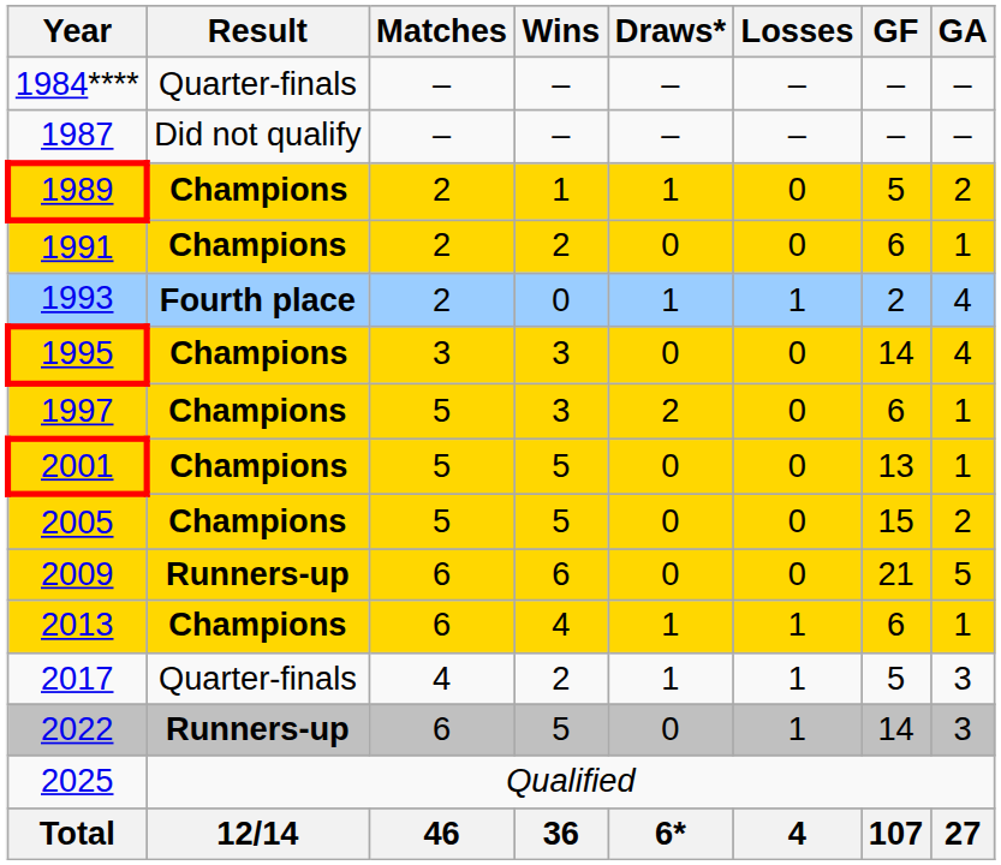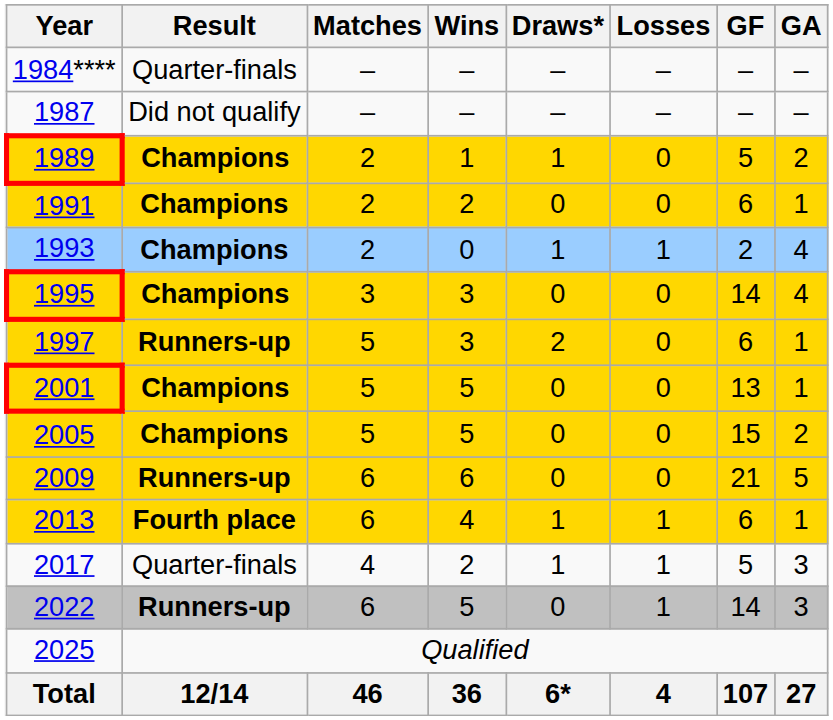 <table class="wikitable" style="text-align: center;">
 <tr>
 <th>Year</th>
 <th>Result</th>
 <th>Matches</th>
 <th>Wins</th>
 <th>Draws*</th>
 <th>Losses</th>
 <th>GF</th>
 <th>GA</th>
 </tr>
 <tr>
 <td><a href='#'>1984</a>****</td>
 <td>Quarter-finals</td>
 <td>–</td>
 <td>–</td>
 <td>–</td>
 <td>–</td>
 <td>–</td>
 <td>–</td>
 </tr>
 <tr>
 <td> <a href='#'>1987</a></td>
 <td>Did not qualify</td>
 <td>–</td>
 <td>–</td>
 <td>–</td>
 <td>–</td>
 <td>–</td>
 <td>–</td>
 </tr>
 <tr style="background:gold;">
 <td style="border: 3px solid red"> <a href='#'>1989</a></td>
 <td><strong>Champions</strong></td>
 <td>2</td>
 <td>1</td>
 <td>1</td>
 <td>0</td>
 <td>5</td>
 <td>2</td>
 </tr>
 <tr style="background:gold;">
 <td> <a href='#'>1991</a></td>
 <td><strong>Champions</strong></td>
 <td>2</td>
 <td>2</td>
 <td>0</td>
 <td>0</td>
 <td>6</td>
 <td>1</td>
 </tr>
 <tr style="background:#9acdff;">
 <td> <a href='#'>1993</a></td>
-<td><strong>Fourth place</strong></td>
+<td><strong>Champions</strong></td>
 <td>2</td>
 <td>0</td>
 <td>1</td>
 <td>1</td>
 <td>2</td>
 <td>4</td>
 </tr>
 <tr style="background:gold;">
 <td style="border: 3px solid red">    <a href='#'>1995</a></td>
 <td><strong>Champions</strong></td>
 <td>3</td>
 <td>3</td>
 <td>0</td>
 <td>0</td>
 <td>14</td>
 <td>4</td>
 </tr>
 <tr style="background:gold;">
 <td>  <a href='#'>1997</a></td>
-<td><strong>Champions</strong></td>
+<td><strong>Runners-up</strong></td>
 <td>5</td>
 <td>3</td>
 <td>2</td>
 <td>0</td>
 <td>6</td>
 <td>1</td>
 </tr>
 <tr style="background:gold;">
 <td style="border: 3px solid red"> <a href='#'>2001</a></td>
 <td><strong>Champions</strong></td>
 <td>5</td>
 <td>5</td>
 <td>0</td>
 <td>0</td>
 <td>13</td>
 <td>1</td>
 </tr>
 <tr style="background:gold;">
 <td> <a href='#'>2005</a></td>
 <td><strong>Champions</strong></td>
 <td>5</td>
 <td>5</td>
 <td>0</td>
 <td>0</td>
 <td>15</td>
 <td>2</td>
 </tr>
 <tr style="background:gold;">
 <td> <a href='#'>2009</a></td>
 <td><strong>Runners-up</strong></td>
 <td>6</td>
 <td>6</td>
 <td>0</td>
 <td>0</td>
 <td>21</td>
 <td>5</td>
 </tr>
 <tr style="background:gold;">
 <td> <a href='#'>2013</a></td>
-<td><strong>Champions</strong></td>
+<td><strong>Fourth place</strong></td>
 <td>6</td>
 <td>4</td>
 <td>1</td>
 <td>1</td>
 <td>6</td>
 <td>1</td>
 </tr>
 <tr>
 <td> <a href='#'>2017</a></td>
 <td>Quarter-finals</td>
 <td>4</td>
 <td>2</td>
 <td>1</td>
 <td>1</td>
 <td>5</td>
 <td>3</td>
 </tr>
 <tr style="background:silver;">
 <td> <a href='#'>2022</a></td>
 <td><strong>Runners-up</strong></td>
 <td>6</td>
 <td>5</td>
 <td>0</td>
 <td>1</td>
 <td>14</td>
 <td>3</td>
 </tr>
 <tr>
 <td> <a href='#'>2025</a></td>
 <td colspan=7><em>Qualified</em></td>
 </tr>
 <tr>
 <th>Total</th>
 <th>12/14</th>
 <th>46</th>
 <th>36</th>
 <th>6*</th>
 <th>4</th>
 <th>107</th>
 <th>27</th>
 </tr>
 </table>
